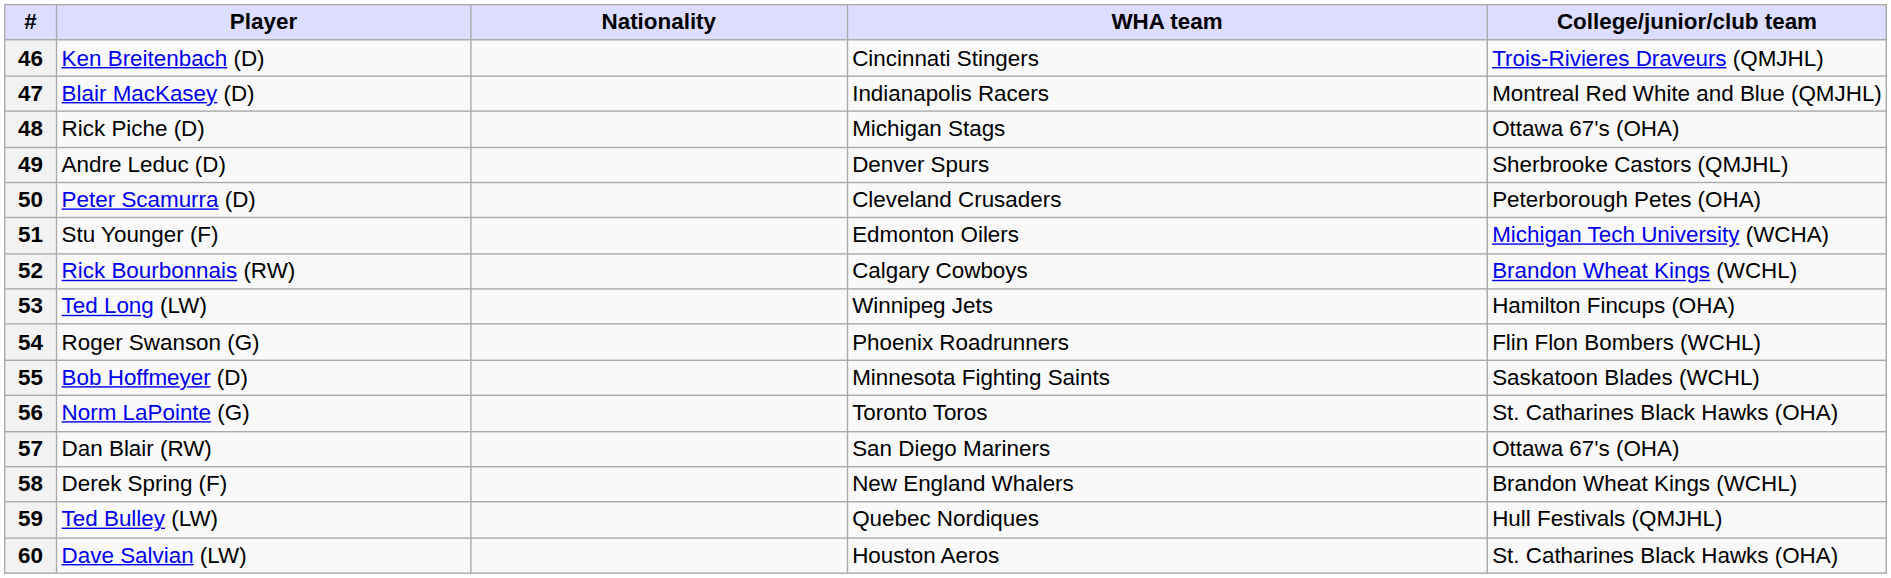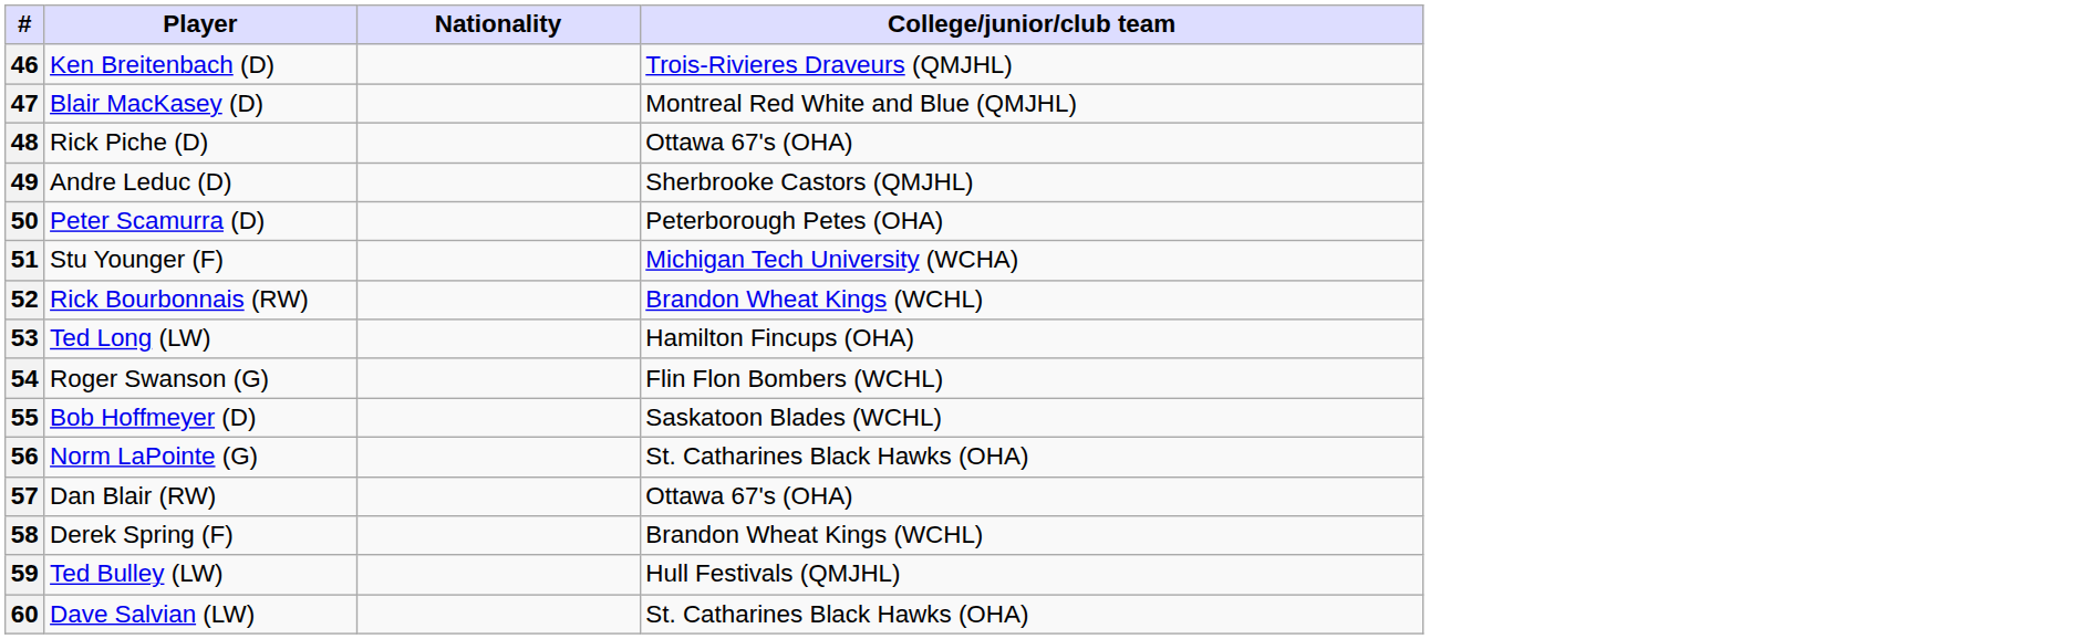 <table class="wikitable">
 <tr>
 <th style="background:#ddf; width:2.75%;">#</th>
 <th style="background:#ddf; width:22.0%;">Player</th>
 <th style="background:#ddf; width:20.0%;">Nationality</th>
-<th style="background:#ddf; width:34.0%;">WHA team</th>
 <th style="background:#ddf; width:100.0%;">College/junior/club team</th>
 </tr>
 <tr>
 <th>46</th>
 <td><a href='#'>Ken Breitenbach</a> (D)</td>
 <td></td>
-<td>Cincinnati Stingers</td>
 <td><a href='#'>Trois-Rivieres Draveurs</a> (QMJHL)</td>
 </tr>
 <tr>
 <th>47</th>
 <td><a href='#'>Blair MacKasey</a> (D)</td>
 <td></td>
-<td>Indianapolis Racers</td>
 <td>Montreal Red White and Blue (QMJHL)</td>
 </tr>
 <tr>
 <th>48</th>
 <td>Rick Piche (D)</td>
 <td></td>
-<td>Michigan Stags</td>
 <td>Ottawa 67's (OHA)</td>
 </tr>
 <tr>
 <th>49</th>
 <td>Andre Leduc (D)</td>
 <td></td>
-<td>Denver Spurs</td>
 <td>Sherbrooke Castors (QMJHL)</td>
 </tr>
 <tr>
 <th>50</th>
 <td><a href='#'>Peter Scamurra</a> (D)</td>
 <td></td>
-<td>Cleveland Crusaders</td>
 <td>Peterborough Petes (OHA)</td>
 </tr>
 <tr>
 <th>51</th>
 <td>Stu Younger (F)</td>
 <td></td>
-<td>Edmonton Oilers</td>
 <td><a href='#'>Michigan Tech University</a> (WCHA)</td>
 </tr>
 <tr>
 <th>52</th>
 <td><a href='#'>Rick Bourbonnais</a> (RW)</td>
 <td></td>
-<td>Calgary Cowboys</td>
 <td><a href='#'>Brandon Wheat Kings</a> (WCHL)</td>
 </tr>
 <tr>
 <th>53</th>
 <td><a href='#'>Ted Long</a> (LW)</td>
 <td></td>
-<td>Winnipeg Jets</td>
 <td>Hamilton Fincups (OHA)</td>
 </tr>
 <tr>
 <th>54</th>
 <td>Roger Swanson (G)</td>
 <td></td>
-<td>Phoenix Roadrunners</td>
 <td>Flin Flon Bombers (WCHL)</td>
 </tr>
 <tr>
 <th>55</th>
 <td><a href='#'>Bob Hoffmeyer</a> (D)</td>
 <td></td>
-<td>Minnesota Fighting Saints</td>
 <td>Saskatoon Blades (WCHL)</td>
 </tr>
 <tr>
 <th>56</th>
 <td><a href='#'>Norm LaPointe</a> (G)</td>
 <td></td>
-<td>Toronto Toros</td>
 <td>St. Catharines Black Hawks (OHA)</td>
 </tr>
 <tr>
 <th>57</th>
 <td>Dan Blair (RW)</td>
 <td></td>
-<td>San Diego Mariners</td>
 <td>Ottawa 67's (OHA)</td>
 </tr>
 <tr>
 <th>58</th>
 <td>Derek Spring (F)</td>
 <td></td>
-<td>New England Whalers</td>
 <td>Brandon Wheat Kings (WCHL)</td>
 </tr>
 <tr>
 <th>59</th>
 <td><a href='#'>Ted Bulley</a> (LW)</td>
 <td></td>
-<td>Quebec Nordiques</td>
 <td>Hull Festivals (QMJHL)</td>
 </tr>
 <tr>
 <th>60</th>
 <td><a href='#'>Dave Salvian</a> (LW)</td>
 <td></td>
-<td>Houston Aeros</td>
 <td>St. Catharines Black Hawks (OHA)</td>
 </tr>
 </table>
